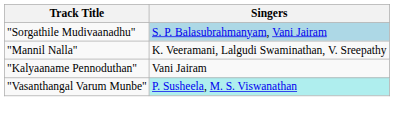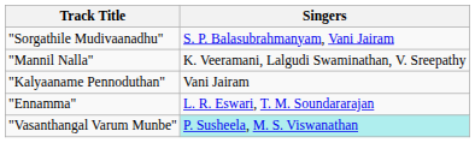 <table class="wikitable">
 <tr>
 <th>Track Title</th>
 <th>Singers</th>
 </tr>
 <tr>
 <td>"Sorgathile Mudivaanadhu"</td>
-<td style="background: lightblue;"><a href='#'>S. P. Balasubrahmanyam</a>, <a href='#'>Vani Jairam</a></td>
+<td><a href='#'>S. P. Balasubrahmanyam</a>, <a href='#'>Vani Jairam</a></td>
 </tr>
 <tr>
 <td>"Mannil Nalla"</td>
 <td>K. Veeramani, Lalgudi Swaminathan, V. Sreepathy</td>
 </tr>
 <tr>
 <td>"Kalyaaname Pennoduthan"</td>
 <td>Vani Jairam</td>
 </tr>
 <tr>
+<td>"Ennamma"</td>
+<td><a href='#'>L. R. Eswari</a>, <a href='#'>T. M. Soundararajan</a></td>
+</tr>
+<tr>
 <td>"Vasanthangal Varum Munbe"</td>
 <td style="background: paleturquoise;"><a href='#'>P. Susheela</a>, <a href='#'>M. S. Viswanathan</a></td>
 </tr>
 </table>
